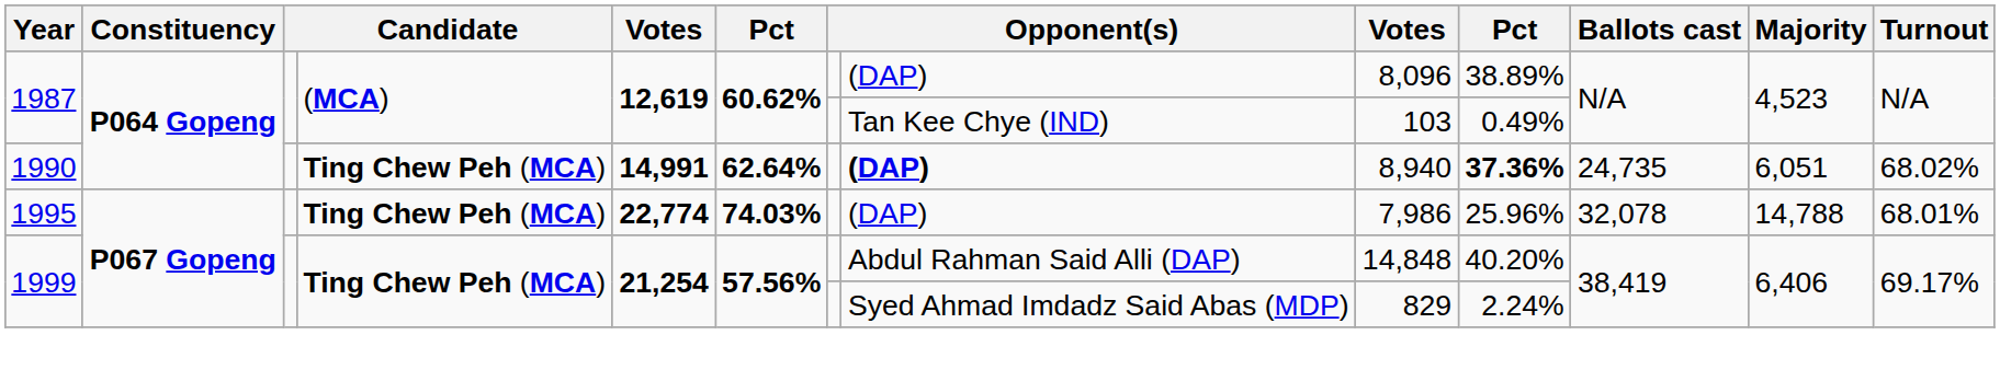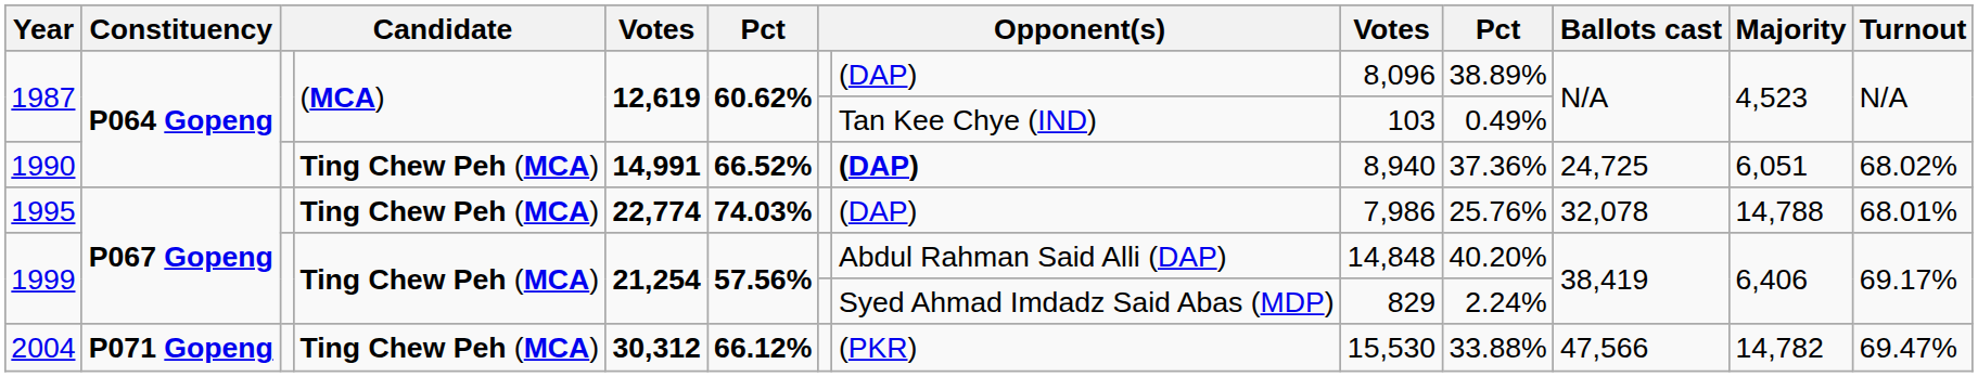 <table class="wikitable" style="margin:0.5em ; font-size:95%">
 <tr>
 <th>Year</th>
 <th>Constituency</th>
 <th colspan=2>Candidate</th>
 <th>Votes</th>
 <th>Pct</th>
 <th colspan=2>Opponent(s)</th>
 <th>Votes</th>
 <th>Pct</th>
 <th>Ballots cast</th>
 <th>Majority</th>
 <th>Turnout</th>
 </tr>
 <tr>
 <td rowspan=2><a href='#'>1987</a></td>
 <td rowspan=3><strong>P064 <a href='#'>Gopeng</a></strong></td>
 <td rowspan=2 ></td>
 <td rowspan=2> (<a href='#'><strong>MCA</strong></a>)</td>
 <td rowspan=2 align="right"><strong>12,619</strong></td>
 <td rowspan=2><strong>60.62%</strong></td>
 <td></td>
 <td> (<a href='#'>DAP</a>)</td>
 <td align="right">8,096</td>
 <td>38.89%</td>
 <td rowspan=2>N/A</td>
 <td rowspan=2>4,523</td>
 <td rowspan=2>N/A</td>
 </tr>
 <tr>
 <td></td>
 <td>Tan Kee Chye (<a href='#'>IND</a>)</td>
 <td align="right">103</td>
 <td align="right">0.49%</td>
 </tr>
 <tr>
 <td><a href='#'>1990</a></td>
 <td></td>
 <td><strong>Ting Chew Peh</strong> (<a href='#'><strong>MCA</strong></a>)</td>
 <td align="right"><strong>14,991</strong></td>
-<td><strong>62.64%</strong></td>
+<td><strong>66.52%</strong></td>
 <td></td>
 <td><strong> (<a href='#'>DAP</a>)</strong></td>
 <td align="right">8,940</td>
-<td><strong>37.36%</strong></td>
-<td>24,735</td>
+<td>37.36%</td>
+<td>24,725</td>
 <td>6,051</td>
 <td>68.02%</td>
 </tr>
 <tr>
 <td><a href='#'>1995</a></td>
 <td rowspan=3><strong>P067 <a href='#'>Gopeng</a></strong></td>
 <td></td>
 <td><strong>Ting Chew Peh</strong> (<a href='#'><strong>MCA</strong></a>)</td>
 <td align="right"><strong>22,774</strong></td>
 <td><strong>74.03%</strong></td>
 <td></td>
 <td> (<a href='#'>DAP</a>)</td>
 <td align="right">7,986</td>
-<td>25.96%</td>
+<td>25.76%</td>
 <td>32,078</td>
 <td>14,788</td>
 <td>68.01%</td>
 </tr>
 <tr>
 <td rowspan=2><a href='#'>1999</a></td>
 <td rowspan=2 ></td>
 <td rowspan=2><strong>Ting Chew Peh</strong> (<a href='#'><strong>MCA</strong></a>)</td>
 <td rowspan=2 align="right"><strong>21,254</strong></td>
 <td rowspan=2><strong>57.56%</strong></td>
 <td></td>
 <td>Abdul Rahman Said Alli (<a href='#'>DAP</a>)</td>
 <td align="right">14,848</td>
 <td>40.20%</td>
 <td rowspan=2>38,419</td>
 <td rowspan=2>6,406</td>
 <td rowspan=2>69.17%</td>
 </tr>
 <tr>
 <td bgcolor=></td>
 <td>Syed Ahmad Imdadz Said Abas (<a href='#'>MDP</a>)</td>
 <td align="right">829</td>
 <td align="right">2.24%</td>
 </tr>
+<tr>
+<td><a href='#'>2004</a></td>
+<td><strong>P071 <a href='#'>Gopeng</a></strong></td>
+<td></td>
+<td><strong>Ting Chew Peh</strong> (<a href='#'><strong>MCA</strong></a>)</td>
+<td align="right"><strong>30,312</strong></td>
+<td><strong>66.12%</strong></td>
+<td></td>
+<td> (<a href='#'>PKR</a>)</td>
+<td align="right">15,530</td>
+<td>33.88%</td>
+<td>47,566</td>
+<td>14,782</td>
+<td>69.47%</td>
+</tr>
 </table>
